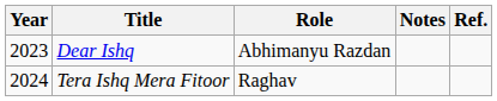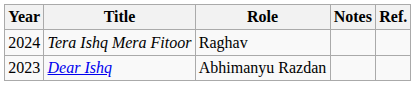 <table class="wikitable">
 <tr>
 <th>Year</th>
 <th>Title</th>
 <th>Role</th>
 <th>Notes</th>
 <th>Ref.</th>
 </tr>
 <tr>
+<td>2024</td>
+<td><em>Tera Ishq Mera Fitoor</em></td>
+<td>Raghav</td>
+<td></td>
+<td></td>
+</tr>
+<tr>
 <td>2023</td>
 <td><em><a href='#'>Dear Ishq</a></em></td>
 <td>Abhimanyu Razdan</td>
 <td></td>
 <td></td>
 </tr>
-<tr>
-<td>2024</td>
-<td><em>Tera Ishq Mera Fitoor</em></td>
-<td>Raghav</td>
-<td></td>
-<td></td>
-</tr>
 </table>
